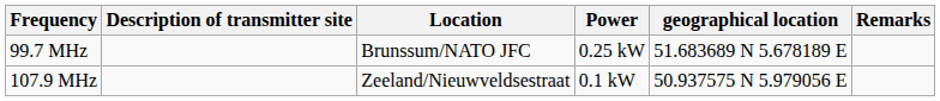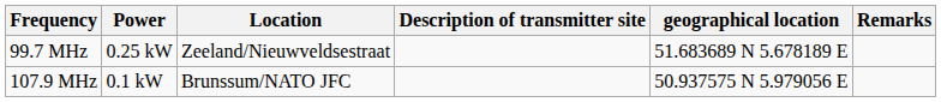 <table class="wikitable sortable">
 <tr>
 <th>Frequency</th>
+<th>Power</th>
+<th>Location</th>
 <th>Description of transmitter site</th>
-<th>Location</th>
-<th>Power</th>
 <th>geographical location</th>
 <th>Remarks</th>
 </tr>
 <tr>
 <td>99.7 MHz</td>
+<td>0.25 kW</td>
+<td>Zeeland/Nieuwveldsestraat</td>
 <td></td>
-<td>Brunssum/NATO JFC</td>
-<td>0.25 kW</td>
 <td>51.683689 N 5.678189 E</td>
 <td></td>
 </tr>
 <tr>
 <td>107.9 MHz</td>
+<td>0.1 kW</td>
+<td>Brunssum/NATO JFC</td>
 <td></td>
-<td>Zeeland/Nieuwveldsestraat</td>
-<td>0.1 kW</td>
 <td>50.937575 N 5.979056 E</td>
 <td></td>
 </tr>
 </table>
